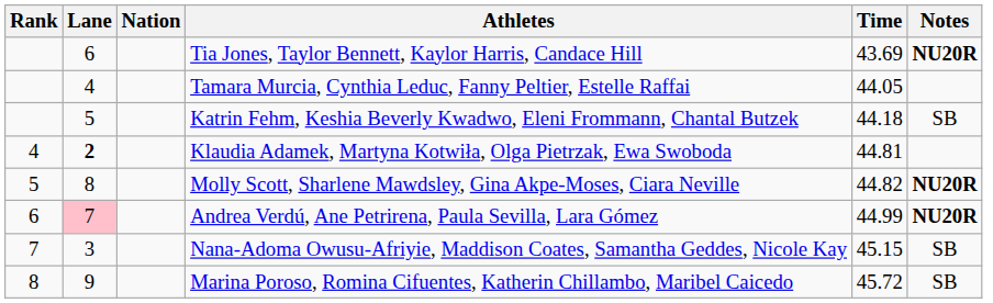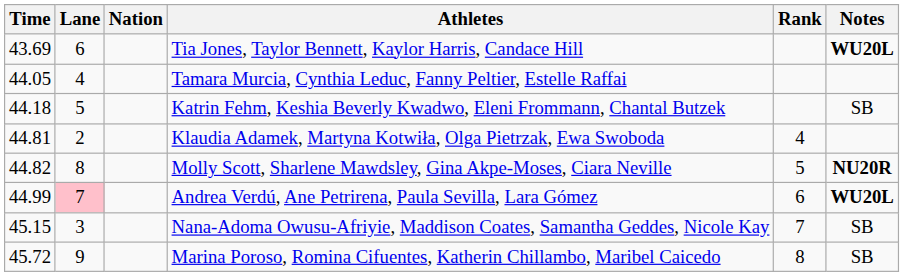 <table class="wikitable sortable" style="text-align:center">
 <tr>
-<th>Rank</th>
+<th>Time</th>
 <th>Lane</th>
 <th>Nation</th>
 <th>Athletes</th>
-<th>Time</th>
+<th>Rank</th>
 <th>Notes</th>
 </tr>
 <tr>
-<td></td>
+<td>43.69</td>
 <td>6</td>
 <td align=left></td>
 <td align=left><a href='#'>Tia Jones</a>, <a href='#'>Taylor Bennett</a>, <a href='#'>Kaylor Harris</a>, <a href='#'>Candace Hill</a></td>
-<td>43.69</td>
+<td></td>
+<td><strong>WU20L</strong></td>
+</tr>
+<tr>
+<td>44.05</td>
+<td>4</td>
+<td align=left></td>
+<td align=left><a href='#'>Tamara Murcia</a>, <a href='#'>Cynthia Leduc</a>, <a href='#'>Fanny Peltier</a>, <a href='#'>Estelle Raffai</a></td>
+<td></td>
+<td></td>
+</tr>
+<tr>
+<td>44.18</td>
+<td>5</td>
+<td align=left></td>
+<td align=left><a href='#'>Katrin Fehm</a>, <a href='#'>Keshia Beverly Kwadwo</a>, <a href='#'>Eleni Frommann</a>, <a href='#'>Chantal Butzek</a></td>
+<td></td>
+<td>SB</td>
+</tr>
+<tr>
+<td>44.81</td>
+<td>2</td>
+<td align=left></td>
+<td align=left><a href='#'>Klaudia Adamek</a>, <a href='#'>Martyna Kotwiła</a>, <a href='#'>Olga Pietrzak</a>, <a href='#'>Ewa Swoboda</a></td>
+<td>4</td>
+<td></td>
+</tr>
+<tr>
+<td>44.82</td>
+<td>8</td>
+<td align=left></td>
+<td align=left><a href='#'>Molly Scott</a>, <a href='#'>Sharlene Mawdsley</a>, <a href='#'>Gina Akpe-Moses</a>, <a href='#'>Ciara Neville</a></td>
+<td>5</td>
 <td><strong>NU20R</strong></td>
 </tr>
 <tr>
-<td></td>
-<td>4</td>
+<td>44.99</td>
+<td style="background: pink;">7</td>
 <td align=left></td>
-<td align=left><a href='#'>Tamara Murcia</a>, <a href='#'>Cynthia Leduc</a>, <a href='#'>Fanny Peltier</a>, <a href='#'>Estelle Raffai</a></td>
-<td>44.05</td>
-<td></td>
+<td align=left><a href='#'>Andrea Verdú</a>, <a href='#'>Ane Petrirena</a>, <a href='#'>Paula Sevilla</a>, <a href='#'>Lara Gómez</a></td>
+<td>6</td>
+<td><strong>WU20L</strong></td>
 </tr>
 <tr>
-<td></td>
-<td>5</td>
+<td>45.15</td>
+<td>3</td>
 <td align=left></td>
-<td align=left><a href='#'>Katrin Fehm</a>, <a href='#'>Keshia Beverly Kwadwo</a>, <a href='#'>Eleni Frommann</a>, <a href='#'>Chantal Butzek</a></td>
-<td>44.18</td>
+<td align=left><a href='#'>Nana-Adoma Owusu-Afriyie</a>, <a href='#'>Maddison Coates</a>, <a href='#'>Samantha Geddes</a>, <a href='#'>Nicole Kay</a></td>
+<td>7</td>
 <td>SB</td>
 </tr>
 <tr>
-<td>4</td>
-<td><strong>2</strong></td>
-<td align=left></td>
-<td align=left><a href='#'>Klaudia Adamek</a>, <a href='#'>Martyna Kotwiła</a>, <a href='#'>Olga Pietrzak</a>, <a href='#'>Ewa Swoboda</a></td>
-<td>44.81</td>
-<td></td>
-</tr>
-<tr>
-<td>5</td>
-<td>8</td>
-<td align=left></td>
-<td align=left><a href='#'>Molly Scott</a>, <a href='#'>Sharlene Mawdsley</a>, <a href='#'>Gina Akpe-Moses</a>, <a href='#'>Ciara Neville</a></td>
-<td>44.82</td>
-<td><strong>NU20R</strong></td>
-</tr>
-<tr>
-<td>6</td>
-<td style="background: pink;">7</td>
-<td align=left></td>
-<td align=left><a href='#'>Andrea Verdú</a>, <a href='#'>Ane Petrirena</a>, <a href='#'>Paula Sevilla</a>, <a href='#'>Lara Gómez</a></td>
-<td>44.99</td>
-<td><strong>NU20R</strong></td>
-</tr>
-<tr>
-<td>7</td>
-<td>3</td>
-<td align=left></td>
-<td align=left><a href='#'>Nana-Adoma Owusu-Afriyie</a>, <a href='#'>Maddison Coates</a>, <a href='#'>Samantha Geddes</a>, <a href='#'>Nicole Kay</a></td>
-<td>45.15</td>
-<td>SB</td>
-</tr>
-<tr>
-<td>8</td>
+<td>45.72</td>
 <td>9</td>
 <td align=left></td>
 <td align=left><a href='#'>Marina Poroso</a>, <a href='#'>Romina Cifuentes</a>, <a href='#'>Katherin Chillambo</a>, <a href='#'>Maribel Caicedo</a></td>
-<td>45.72</td>
+<td>8</td>
 <td>SB</td>
 </tr>
 </table>
